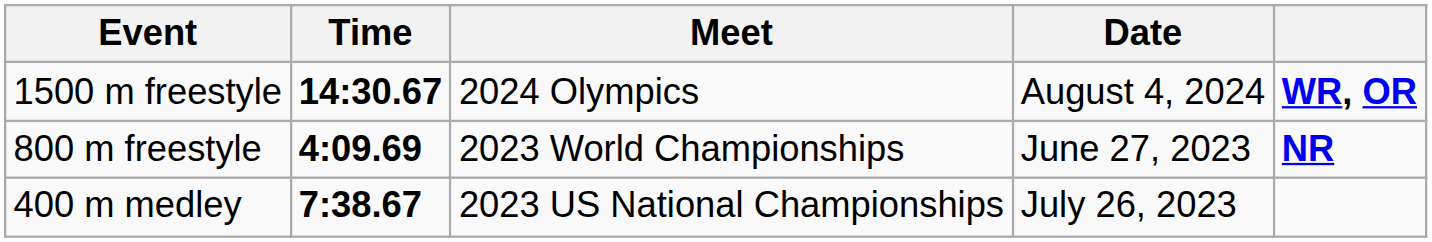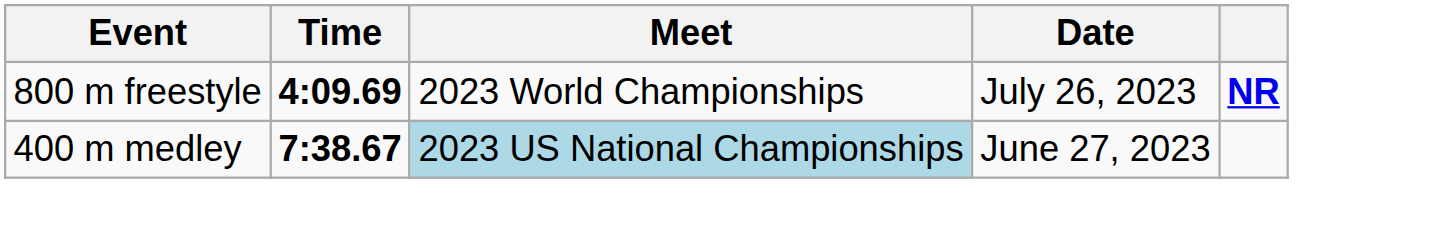 <table class="wikitable">
 <tr bgcolor="#eeeeee">
 <th>Event</th>
 <th>Time</th>
 <th>Meet</th>
 <th>Date</th>
 <th></th>
 </tr>
 <tr>
-<td>1500 m freestyle</td>
-<td><strong>14:30.67</strong></td>
-<td>2024 Olympics</td>
-<td>August 4, 2024</td>
-<td><strong><a href='#'>WR</a>, <a href='#'>OR</a></strong></td>
-</tr>
-<tr>
 <td>800 m freestyle</td>
 <td><strong>4:09.69</strong></td>
 <td>2023 World Championships</td>
-<td>June 27, 2023</td>
+<td>July 26, 2023</td>
 <td><a href='#'><strong>NR</strong></a></td>
 </tr>
 <tr>
 <td>400 m medley</td>
 <td><strong> 7:38.67</strong></td>
-<td>2023 US National Championships</td>
-<td>July 26, 2023</td>
+<td style="background: lightblue;">2023 US National Championships</td>
+<td>June 27, 2023</td>
 </tr>
 </table>
